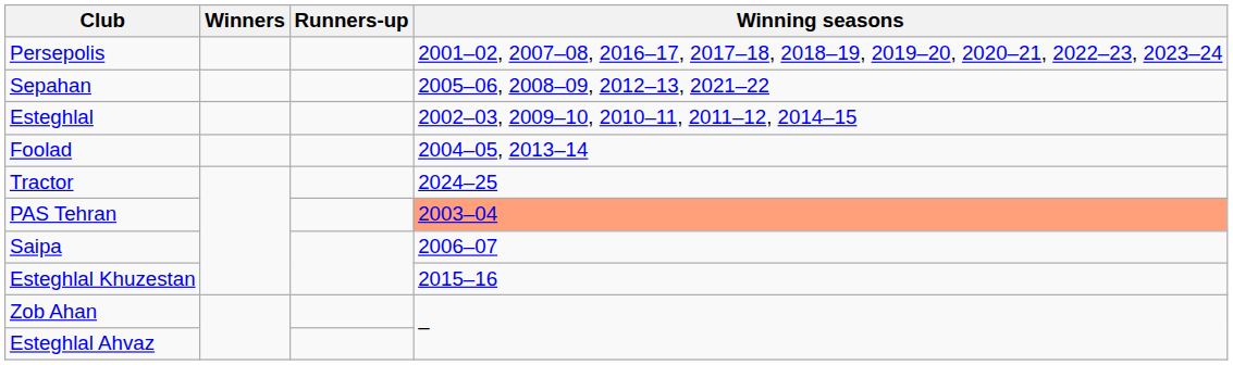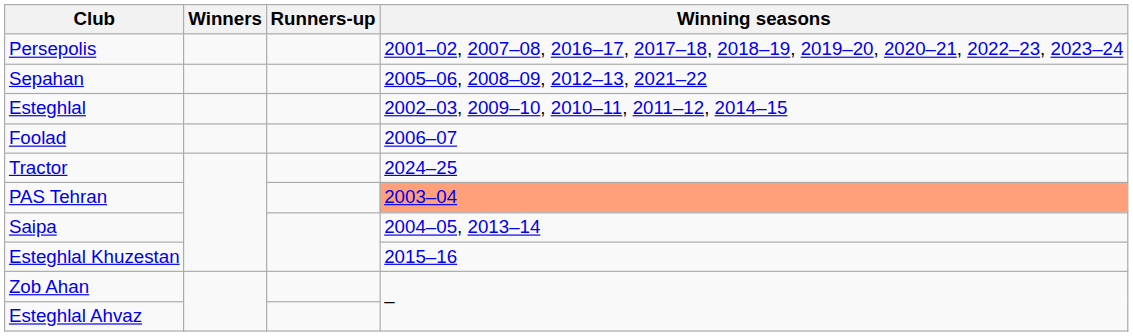 <table class="wikitable">
 <tr>
 <th>Club</th>
 <th>Winners</th>
 <th>Runners-up</th>
 <th>Winning seasons</th>
 </tr>
 <tr>
 <td><a href='#'>Persepolis</a></td>
 <td></td>
 <td></td>
 <td><a href='#'>2001–02</a>, <a href='#'>2007–08</a>, <a href='#'>2016–17</a>, <a href='#'>2017–18</a>, <a href='#'>2018–19</a>, <a href='#'>2019–20</a>, <a href='#'>2020–21</a>, <a href='#'>2022–23</a>, <a href='#'>2023–24</a></td>
 </tr>
 <tr>
 <td><a href='#'>Sepahan</a></td>
 <td></td>
 <td></td>
 <td><a href='#'>2005–06</a>, <a href='#'>2008–09</a>, <a href='#'>2012–13</a>, <a href='#'>2021–22</a></td>
 </tr>
 <tr>
 <td><a href='#'>Esteghlal</a></td>
 <td></td>
 <td></td>
 <td><a href='#'>2002–03</a>, <a href='#'>2009–10</a>, <a href='#'>2010–11</a>, <a href='#'>2011–12</a>, <a href='#'>2014–15</a></td>
 </tr>
 <tr>
 <td><a href='#'>Foolad</a></td>
 <td></td>
 <td></td>
-<td><a href='#'>2004–05</a>, <a href='#'>2013–14</a></td>
+<td><a href='#'>2006–07</a></td>
 </tr>
 <tr>
 <td><a href='#'>Tractor</a></td>
 <td rowspan="4"></td>
 <td></td>
 <td><a href='#'>2024–25</a></td>
 </tr>
 <tr>
 <td><a href='#'>PAS Tehran</a></td>
 <td></td>
 <td style="background: lightsalmon;"><a href='#'>2003–04</a></td>
 </tr>
 <tr>
 <td><a href='#'>Saipa</a></td>
 <td rowspan="2"></td>
-<td><a href='#'>2006–07</a></td>
+<td><a href='#'>2004–05</a>, <a href='#'>2013–14</a></td>
 </tr>
 <tr>
 <td><a href='#'>Esteghlal Khuzestan</a></td>
 <td><a href='#'>2015–16</a></td>
 </tr>
 <tr>
 <td><a href='#'>Zob Ahan</a></td>
 <td rowspan="2"></td>
 <td></td>
 <td rowspan="2">–</td>
 </tr>
 <tr>
 <td><a href='#'>Esteghlal Ahvaz</a></td>
 <td></td>
 </tr>
 </table>
